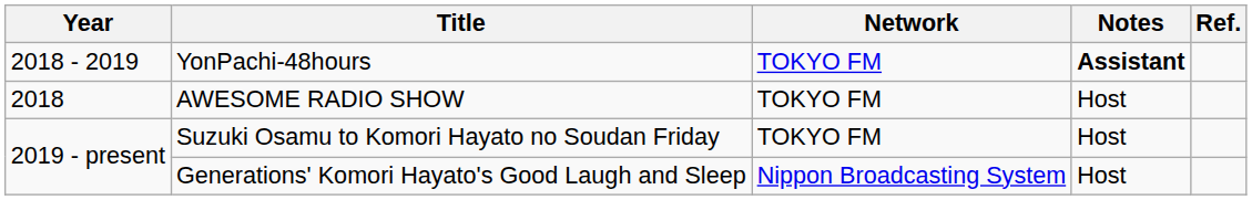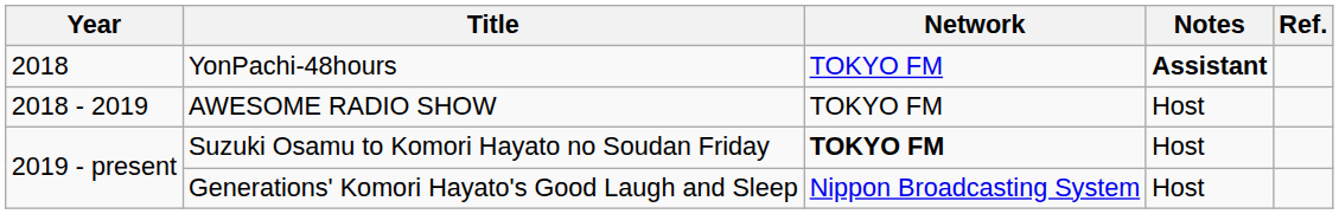 <table class="wikitable">
 <tr>
 <th>Year</th>
 <th>Title</th>
 <th>Network</th>
 <th>Notes</th>
 <th>Ref.</th>
 </tr>
 <tr>
-<td>2018 - 2019</td>
+<td>2018</td>
 <td>YonPachi-48hours</td>
 <td><a href='#'>TOKYO FM</a></td>
 <td><strong>Assistant</strong></td>
 <td></td>
 </tr>
 <tr>
-<td>2018</td>
+<td>2018 - 2019</td>
 <td>AWESOME RADIO SHOW</td>
 <td>TOKYO FM</td>
 <td>Host</td>
 <td></td>
 </tr>
 <tr>
 <td rowspan="2">2019 - present</td>
 <td>Suzuki Osamu to Komori Hayato no Soudan Friday</td>
-<td>TOKYO FM</td>
+<td><strong>TOKYO FM</strong></td>
 <td>Host</td>
 <td></td>
 </tr>
 <tr>
 <td>Generations' Komori Hayato's Good Laugh and Sleep</td>
 <td><a href='#'>Nippon Broadcasting System</a></td>
 <td>Host</td>
 <td></td>
 </tr>
 </table>
